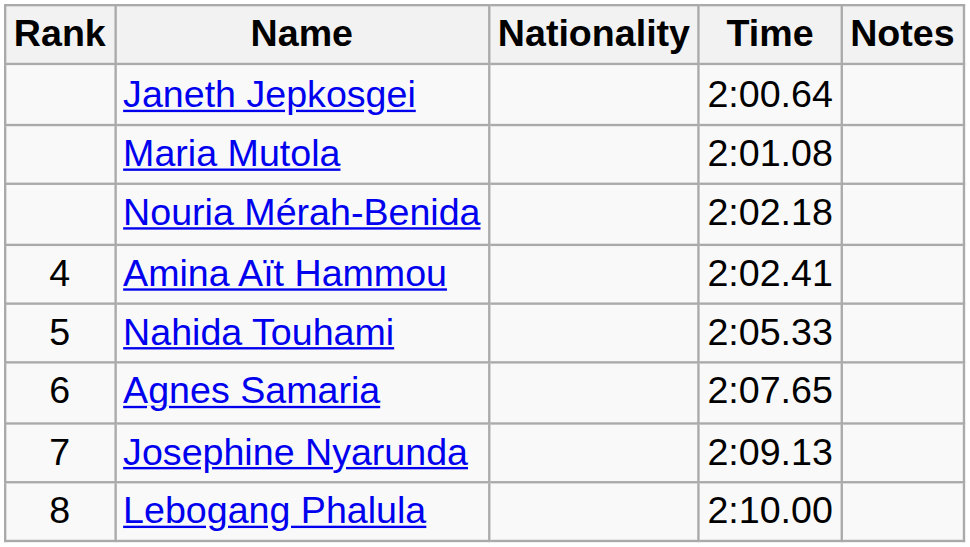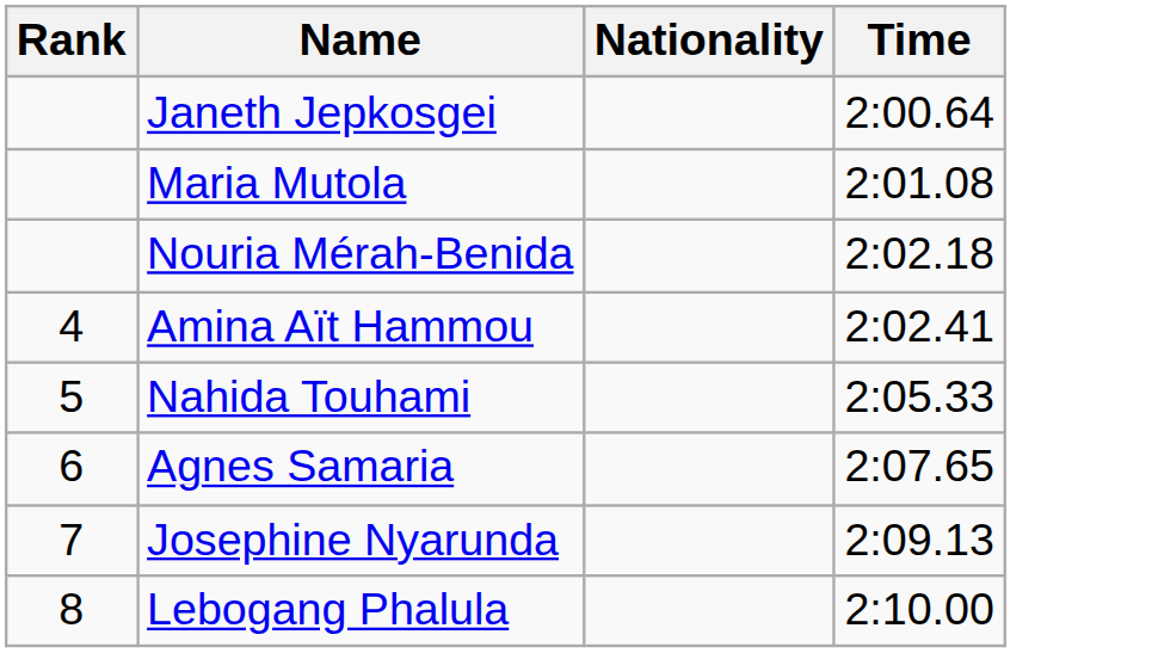 <table class="wikitable sortable" style="text-align:center">
 <tr>
 <th>Rank</th>
 <th>Name</th>
 <th>Nationality</th>
 <th>Time</th>
-<th>Notes</th>
 </tr>
 <tr>
 <td></td>
 <td align=left><a href='#'>Janeth Jepkosgei</a></td>
 <td align=left></td>
 <td>2:00.64</td>
-<td></td>
 </tr>
 <tr>
 <td></td>
 <td align=left><a href='#'>Maria Mutola</a></td>
 <td align=left></td>
 <td>2:01.08</td>
-<td></td>
 </tr>
 <tr>
 <td></td>
 <td align=left><a href='#'>Nouria Mérah-Benida</a></td>
 <td align=left></td>
 <td>2:02.18</td>
-<td></td>
 </tr>
 <tr>
 <td>4</td>
 <td align=left><a href='#'>Amina Aït Hammou</a></td>
 <td align=left></td>
 <td>2:02.41</td>
-<td></td>
 </tr>
 <tr>
 <td>5</td>
 <td align=left><a href='#'>Nahida Touhami</a></td>
 <td align=left></td>
 <td>2:05.33</td>
-<td></td>
 </tr>
 <tr>
 <td>6</td>
 <td align=left><a href='#'>Agnes Samaria</a></td>
 <td align=left></td>
 <td>2:07.65</td>
-<td></td>
 </tr>
 <tr>
 <td>7</td>
 <td align=left><a href='#'>Josephine Nyarunda</a></td>
 <td align=left></td>
 <td>2:09.13</td>
-<td></td>
 </tr>
 <tr>
 <td>8</td>
 <td align=left><a href='#'>Lebogang Phalula</a></td>
 <td align=left></td>
 <td>2:10.00</td>
-<td></td>
 </tr>
 </table>
